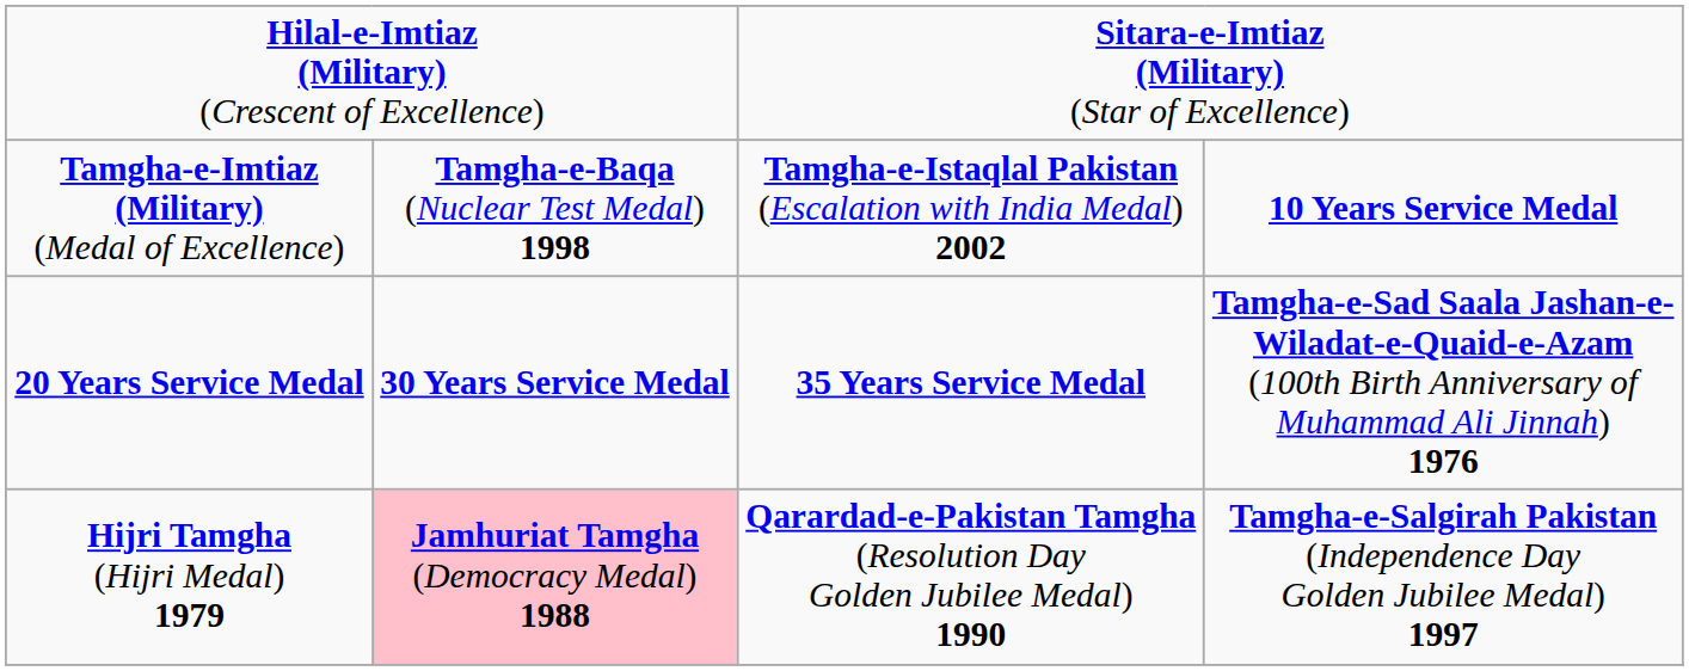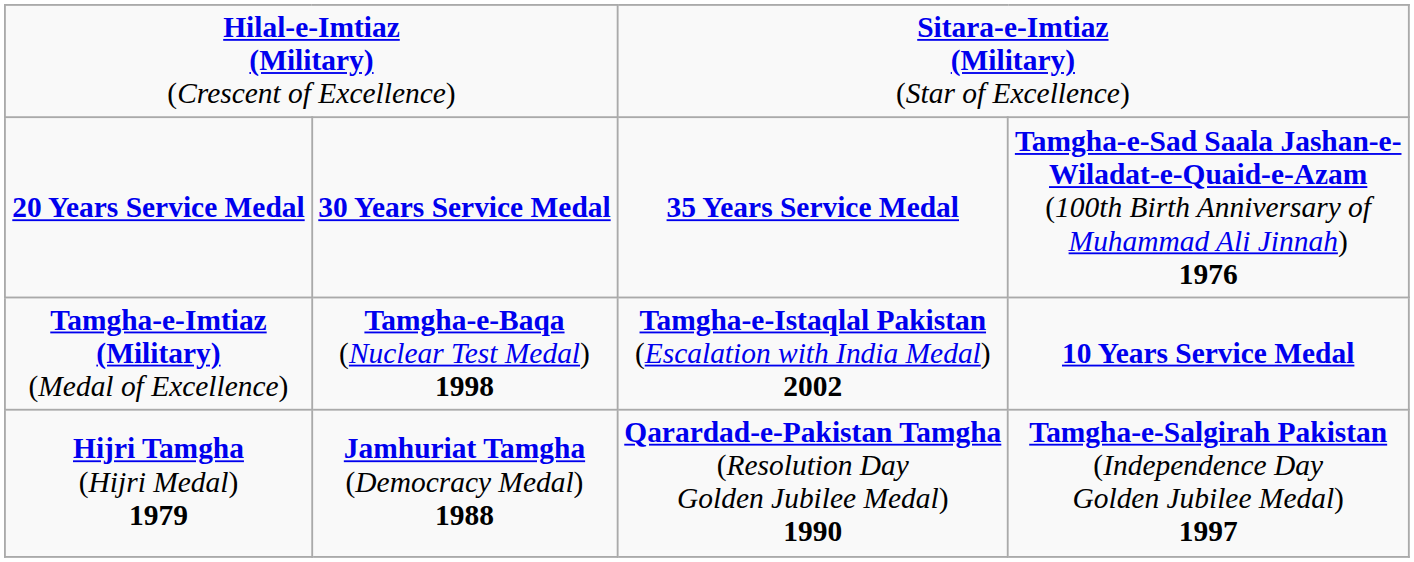 <table class="wikitable" style="margin:1em auto; text-align:center;">
 <tr>
 <td colspan="2"><strong><a href='#'>Hilal-e-Imtiaz</a></strong><br><strong><a href='#'>(Military)</a></strong><br>(<em>Crescent of Excellence</em>)</td>
 <td colspan="2"><strong><a href='#'>Sitara-e-Imtiaz</a></strong><br><strong><a href='#'>(Military)</a></strong><br>(<em>Star of Excellence</em>)</td>
+</tr>
+<tr>
+<td><strong><a href='#'>20 Years Service Medal</a></strong></td>
+<td><strong><a href='#'>30 Years Service Medal</a></strong></td>
+<td><strong><a href='#'>35 Years Service Medal</a></strong></td>
+<td><strong><a href='#'>Tamgha-e-Sad Saala Jashan-e-</a></strong><br><strong><a href='#'>Wiladat-e-Quaid-e-Azam</a></strong><br>(<em>100th Birth Anniversary of</em><br><em><a href='#'>Muhammad Ali Jinnah</a></em>)<br><strong>1976</strong></td>
 </tr>
 <tr>
 <td><strong><a href='#'>Tamgha-e-Imtiaz</a></strong><br><strong><a href='#'>(Military)</a></strong><br>(<em>Medal of Excellence</em>)</td>
 <td><strong><a href='#'>Tamgha-e-Baqa</a></strong><br>(<em><a href='#'>Nuclear Test Medal</a></em>)<br><strong>1998</strong></td>
 <td><strong><a href='#'>Tamgha-e-Istaqlal Pakistan</a></strong><br>(<em><a href='#'>Escalation with India Medal</a></em>)<br><strong>2002</strong></td>
 <td><strong><a href='#'>10 Years Service Medal</a></strong></td>
 </tr>
 <tr>
-<td><strong><a href='#'>20 Years Service Medal</a></strong></td>
-<td><strong><a href='#'>30 Years Service Medal</a></strong></td>
-<td><strong><a href='#'>35 Years Service Medal</a></strong></td>
-<td><strong><a href='#'>Tamgha-e-Sad Saala Jashan-e-</a></strong><br><strong><a href='#'>Wiladat-e-Quaid-e-Azam</a></strong><br>(<em>100th Birth Anniversary of</em><br><em><a href='#'>Muhammad Ali Jinnah</a></em>)<br><strong>1976</strong></td>
-</tr>
-<tr>
 <td><strong><a href='#'>Hijri Tamgha</a></strong><br>(<em>Hijri Medal</em>)<br><strong>1979</strong></td>
-<td style="background: pink;"><strong><a href='#'>Jamhuriat Tamgha</a></strong><br>(<em>Democracy Medal</em>)<br><strong>1988</strong></td>
+<td><strong><a href='#'>Jamhuriat Tamgha</a></strong><br>(<em>Democracy Medal</em>)<br><strong>1988</strong></td>
 <td><strong><a href='#'>Qarardad-e-Pakistan Tamgha</a></strong><br>(<em>Resolution Day</em><br><em>Golden Jubilee Medal</em>)<br><strong>1990</strong></td>
 <td><strong><a href='#'>Tamgha-e-Salgirah Pakistan</a></strong><br>(<em>Independence Day</em><br><em>Golden Jubilee Medal</em>)<br><strong>1997</strong></td>
 </tr>
 </table>
